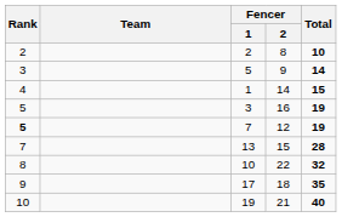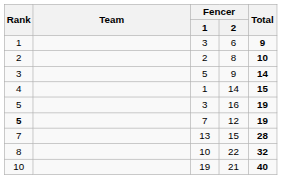 <table class=wikitable style="text-align:center">
 <tr>
 <th rowspan=2 width=40>Rank</th>
 <th rowspan=2 width=250>Team</th>
 <th colspan=2>Fencer</th>
 <th rowspan=2 width=40>Total</th>
 </tr>
 <tr>
 <th width=40>1</th>
 <th width=40>2</th>
+</tr>
+<tr>
+<td>1</td>
+<td align=left></td>
+<td>3</td>
+<td>6</td>
+<td><strong>9</strong></td>
 </tr>
 <tr>
 <td>2</td>
 <td align=left></td>
 <td>2</td>
 <td>8</td>
 <td><strong>10</strong></td>
 </tr>
 <tr>
 <td>3</td>
 <td align=left></td>
 <td>5</td>
 <td>9</td>
 <td><strong>14</strong></td>
 </tr>
 <tr>
 <td>4</td>
 <td align=left></td>
 <td>1</td>
 <td>14</td>
 <td><strong>15</strong></td>
 </tr>
 <tr>
 <td>5</td>
 <td align=left></td>
 <td>3</td>
 <td>16</td>
 <td><strong>19</strong></td>
 </tr>
 <tr>
 <td><strong>5</strong></td>
 <td align=left></td>
 <td>7</td>
 <td>12</td>
 <td><strong>19</strong></td>
 </tr>
 <tr>
 <td>7</td>
 <td align=left></td>
 <td>13</td>
 <td>15</td>
 <td><strong>28</strong></td>
 </tr>
 <tr>
 <td>8</td>
 <td align=left></td>
 <td>10</td>
 <td>22</td>
 <td><strong>32</strong></td>
 </tr>
 <tr>
-<td>9</td>
-<td align=left></td>
-<td>17</td>
-<td>18</td>
-<td><strong>35</strong></td>
-</tr>
-<tr>
 <td>10</td>
 <td align=left></td>
 <td>19</td>
 <td>21</td>
 <td><strong>40</strong></td>
 </tr>
 </table>
